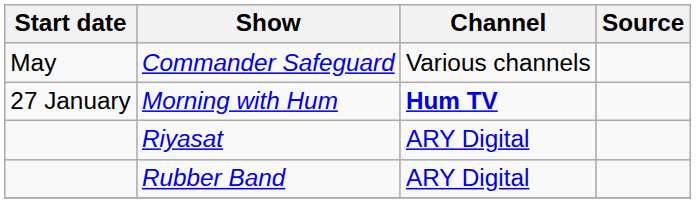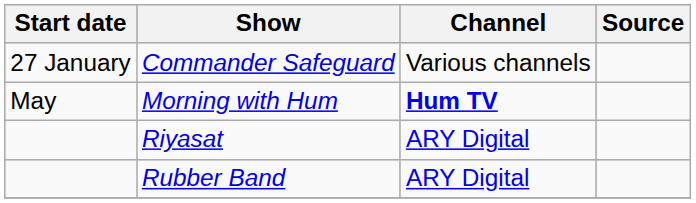 <table class="wikitable sortable">
 <tr>
 <th>Start date</th>
 <th>Show</th>
 <th>Channel</th>
 <th>Source</th>
 </tr>
 <tr>
-<td>May</td>
+<td>27 January</td>
 <td><em><a href='#'>Commander Safeguard</a></em></td>
 <td>Various channels</td>
 <td></td>
 </tr>
 <tr>
-<td>27 January</td>
+<td>May</td>
 <td><em><a href='#'>Morning with Hum</a></em></td>
 <td><strong><a href='#'>Hum TV</a></strong></td>
 <td></td>
 </tr>
 <tr>
 <td></td>
 <td><em><a href='#'>Riyasat</a></em></td>
 <td><a href='#'>ARY Digital</a></td>
 <td></td>
 </tr>
 <tr>
 <td></td>
 <td><em><a href='#'>Rubber Band</a></em></td>
 <td><a href='#'>ARY Digital</a></td>
 <td></td>
 </tr>
 <tr>
 </tr>
 </table>
